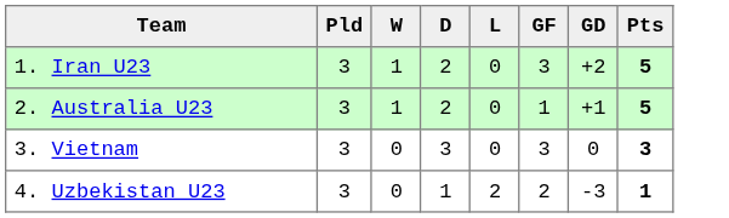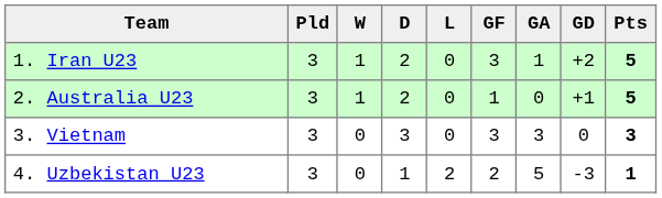 <table style=border-collapse:collapse border=1 cellspacing=0 cellpadding=5>
 <tr align=center bgcolor=#efefef>
 <th width=185>Team</th>
 <th width=20>Pld</th>
 <th width=20>W</th>
 <th width=20>D</th>
 <th width=20>L</th>
 <th width=20>GF</th>
+<th width=20>GA</th>
 <th width=20>GD</th>
 <th width=20>Pts</th>
 </tr>
 <tr align=center bgcolor=ccffcc>
 <td align=left>1.  <a href='#'>Iran U23</a></td>
 <td>3</td>
 <td>1</td>
 <td>2</td>
 <td>0</td>
 <td>3</td>
+<td>1</td>
 <td>+2</td>
 <td><strong>5</strong></td>
 </tr>
 <tr align=center bgcolor=ccffcc>
 <td align=left>2.  <a href='#'>Australia U23</a></td>
 <td>3</td>
 <td>1</td>
 <td>2</td>
 <td>0</td>
 <td>1</td>
+<td>0</td>
 <td>+1</td>
 <td><strong>5</strong></td>
 </tr>
 <tr align=center>
 <td align=left>3.  <a href='#'>Vietnam</a></td>
 <td>3</td>
 <td>0</td>
 <td>3</td>
 <td>0</td>
+<td>3</td>
 <td>3</td>
 <td>0</td>
 <td><strong>3</strong></td>
 </tr>
 <tr align=center>
 <td align=left>4.  <a href='#'>Uzbekistan U23</a></td>
 <td>3</td>
 <td>0</td>
 <td>1</td>
 <td>2</td>
 <td>2</td>
+<td>5</td>
 <td>-3</td>
 <td><strong>1</strong></td>
 </tr>
 </table>
